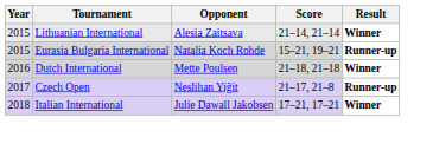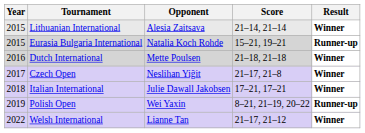 <table class="sortable wikitable" style="font-size: 90%;">
 <tr>
 <th>Year</th>
 <th>Tournament</th>
 <th>Opponent</th>
 <th>Score</th>
 <th>Result</th>
 </tr>
 <tr style="background:#E9E9E9">
 <td align="center">2015</td>
 <td align="left"><a href='#'>Lithuanian International</a></td>
 <td align="left"> <a href='#'>Alesia Zaitsava</a></td>
 <td align="left">21–14, 21–14</td>
 <td style="text-align:left; background:white"> <strong>Winner</strong></td>
 </tr>
 <tr style="background:#D5D5D5">
 <td align="center">2015</td>
 <td align="left"><a href='#'>Eurasia Bulgaria International</a></td>
 <td align="left"> <a href='#'>Natalia Koch Rohde</a></td>
 <td align="left">15–21, 19–21</td>
 <td style="text-align:left; background:white"> <strong>Runner-up</strong></td>
 </tr>
 <tr style="background:#D5D5D5">
 <td align="center">2016</td>
 <td align="left"><a href='#'>Dutch International</a></td>
 <td align="left"> <a href='#'>Mette Poulsen</a></td>
 <td align="left">21–18, 21–18</td>
 <td style="text-align:left; background:white"> <strong>Winner</strong></td>
 </tr>
 <tr style="background:#D8CEF6">
 <td align="center">2017</td>
 <td align="left"><a href='#'>Czech Open</a></td>
 <td align="left"> <a href='#'>Neslihan Yiğit</a></td>
 <td align="left">21–17, 21–8</td>
-<td style="text-align:left; background:white"> <strong>Runner-up</strong></td>
+<td style="text-align:left; background:white"> <strong>Winner</strong></td>
 </tr>
 <tr style="background:#D8CEF6">
 <td align="center">2018</td>
 <td align="left"><a href='#'>Italian International</a></td>
 <td align="left"> <a href='#'>Julie Dawall Jakobsen</a></td>
 <td align="left">17–21, 17–21</td>
 <td style="text-align:left; background:white"> <strong>Winner</strong></td>
 </tr>
+<tr style="background:#D8CEF6">
+<td align="center">2019</td>
+<td align="left"><a href='#'>Polish Open</a></td>
+<td align="left"> <a href='#'>Wei Yaxin</a></td>
+<td align="left">8–21, 21–19, 20–22</td>
+<td style="text-align:left; background:white"> <strong>Runner-up</strong></td>
+</tr>
+<tr style="background:#D8CEF6">
+<td align="center">2022</td>
+<td align="left"><a href='#'>Welsh International</a></td>
+<td align="left"> <a href='#'>Lianne Tan</a></td>
+<td align="left">21–17, 21–12</td>
+<td style="text-align:left; background:white"> <strong>Winner</strong></td>
+</tr>
 </table>
